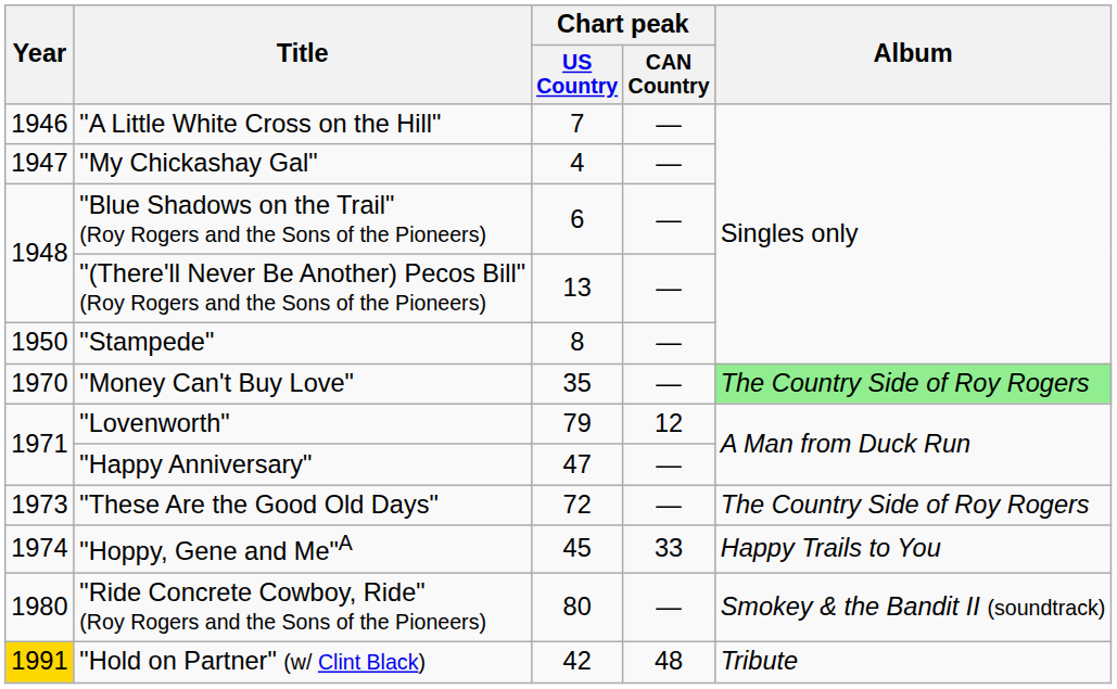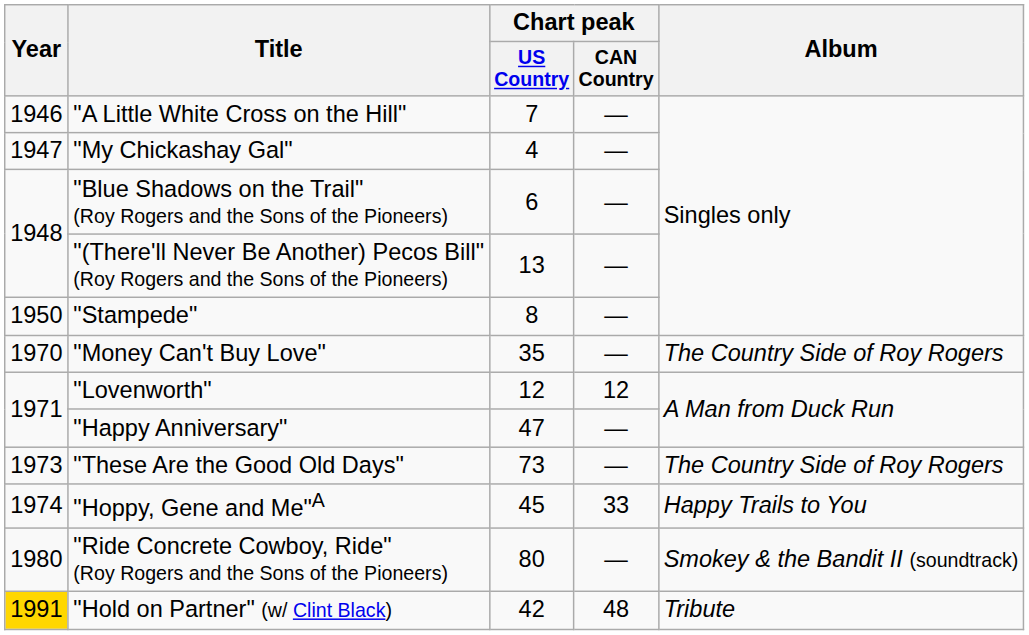 <table class="wikitable">
 <tr>
 <th rowspan="2">Year</th>
 <th rowspan="2">Title</th>
 <th colspan="2">Chart peak</th>
 <th rowspan="2">Album</th>
 </tr>
 <tr style="font-size:smaller;">
 <th style="width:50px;"><a href='#'>US Country</a></th>
 <th style="width:50px;">CAN Country</th>
 </tr>
 <tr>
 <td>1946</td>
 <td>"A Little White Cross on the Hill"</td>
 <td style="text-align:center;">7</td>
 <td style="text-align:center;">—</td>
 <td rowspan="5">Singles only</td>
 </tr>
 <tr>
 <td>1947</td>
 <td>"My Chickashay Gal"</td>
 <td style="text-align:center;">4</td>
 <td style="text-align:center;">—</td>
 </tr>
 <tr>
 <td rowspan="2">1948</td>
 <td>"Blue Shadows on the Trail"<br><small>(Roy Rogers and the Sons of the Pioneers)</small></td>
 <td style="text-align:center;">6</td>
 <td style="text-align:center;">—</td>
 </tr>
 <tr>
 <td>"(There'll Never Be Another) Pecos Bill"<br><small>(Roy Rogers and the Sons of the Pioneers)</small></td>
 <td style="text-align:center;">13</td>
 <td style="text-align:center;">—</td>
 </tr>
 <tr>
 <td>1950</td>
 <td>"Stampede"</td>
 <td style="text-align:center;">8</td>
 <td style="text-align:center;">—</td>
 </tr>
 <tr>
 <td>1970</td>
 <td>"Money Can't Buy Love"</td>
 <td style="text-align:center;">35</td>
 <td style="text-align:center;">—</td>
-<td style="background: lightgreen;"><em>The Country Side of Roy Rogers</em></td>
+<td><em>The Country Side of Roy Rogers</em></td>
 </tr>
 <tr>
 <td rowspan="2">1971</td>
 <td>"Lovenworth"</td>
-<td style="text-align:center;">79</td>
+<td style="text-align:center;">12</td>
 <td style="text-align:center;">12</td>
 <td rowspan="2"><em>A Man from Duck Run</em></td>
 </tr>
 <tr>
 <td>"Happy Anniversary"</td>
 <td style="text-align:center;">47</td>
 <td style="text-align:center;">—</td>
 </tr>
 <tr>
 <td>1973</td>
 <td>"These Are the Good Old Days"</td>
-<td style="text-align:center;">72</td>
+<td style="text-align:center;">73</td>
 <td style="text-align:center;">—</td>
 <td><em>The Country Side of Roy Rogers</em></td>
 </tr>
 <tr>
 <td>1974</td>
 <td>"Hoppy, Gene and Me"<sup>A</sup></td>
 <td style="text-align:center;">45</td>
 <td style="text-align:center;">33</td>
 <td><em>Happy Trails to You</em></td>
 </tr>
 <tr>
 <td>1980</td>
 <td>"Ride Concrete Cowboy, Ride"<br><small>(Roy Rogers and the Sons of the Pioneers)</small></td>
 <td style="text-align:center;">80</td>
 <td style="text-align:center;">—</td>
 <td><em>Smokey & the Bandit II</em> <small>(soundtrack)</small></td>
 </tr>
 <tr>
 <td style="background: gold;">1991</td>
 <td>"Hold on Partner" <small>(w/ <a href='#'>Clint Black</a>)</small></td>
 <td style="text-align:center;">42</td>
 <td style="text-align:center;">48</td>
 <td><em>Tribute</em></td>
 </tr>
 </table>
